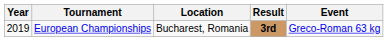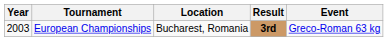 <table class="wikitable" style="font-size:95%;">
 <tr>
 <th>Year</th>
 <th>Tournament</th>
 <th>Location</th>
 <th>Result</th>
 <th>Event</th>
 </tr>
 <tr>
-<td>2019</td>
+<td>2003</td>
 <td><a href='#'>European Championships</a></td>
 <td> Bucharest, Romania</td>
 <td align="center" bgcolor="cc9966"><strong>3rd</strong></td>
 <td><a href='#'>Greco-Roman 63 kg</a></td>
 </tr>
 </table>
